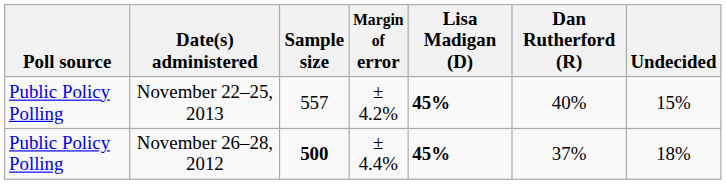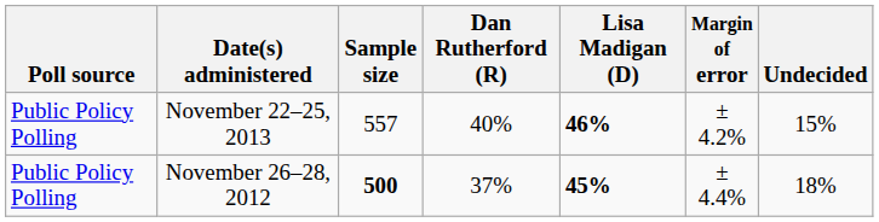 <table class="wikitable">
 <tr valign= bottom>
 <th style="width:150px;">Poll source</th>
 <th style="width:150px;">Date(s)<br>administered</th>
 <th class=small>Sample<br>size</th>
+<th style="width:100px;">Dan<br>Rutherford (R)</th>
+<th style="width:100px;">Lisa<br>Madigan (D)</th>
 <th><small>Margin of</small><br>error</th>
-<th style="width:100px;">Lisa<br>Madigan (D)</th>
-<th style="width:100px;">Dan<br>Rutherford (R)</th>
 <th style="width:40px;">Undecided</th>
 </tr>
 <tr>
 <td><a href='#'>Public Policy Polling</a></td>
 <td align=center>November 22–25, 2013</td>
 <td align=center>557</td>
+<td align=center>40%</td>
+<td><strong>46%</strong></td>
 <td align=center>± 4.2%</td>
-<td><strong>45%</strong></td>
-<td align=center>40%</td>
 <td align=center>15%</td>
 </tr>
 <tr>
 <td><a href='#'>Public Policy Polling</a></td>
 <td align=center>November 26–28, 2012</td>
 <td align=center><strong>500</strong></td>
+<td align=center>37%</td>
+<td><strong>45%</strong></td>
 <td align=center>± 4.4%</td>
-<td><strong>45%</strong></td>
-<td align=center>37%</td>
 <td align=center>18%</td>
 </tr>
 </table>
